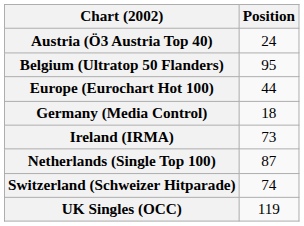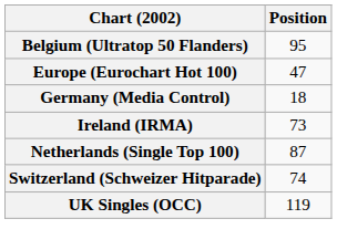 <table class="wikitable sortable plainrowheaders" style="text-align:center">
 <tr>
 <th scope="col">Chart (2002)</th>
 <th scope="col">Position</th>
-</tr>
-<tr>
-<th scope="row">Austria (Ö3 Austria Top 40)</th>
-<td>24</td>
 </tr>
 <tr>
 <th scope="row">Belgium (Ultratop 50 Flanders)</th>
 <td>95</td>
 </tr>
 <tr>
 <th scope="row">Europe (Eurochart Hot 100)</th>
-<td>44</td>
+<td>47</td>
 </tr>
 <tr>
 <th scope="row">Germany (Media Control)</th>
 <td>18</td>
 </tr>
 <tr>
 <th scope="row">Ireland (IRMA)</th>
 <td>73</td>
 </tr>
 <tr>
 <th scope="row">Netherlands (Single Top 100)</th>
 <td>87</td>
 </tr>
 <tr>
 <th scope="row">Switzerland (Schweizer Hitparade)</th>
 <td>74</td>
 </tr>
 <tr>
 <th scope="row">UK Singles (OCC)</th>
 <td>119</td>
 </tr>
 </table>
